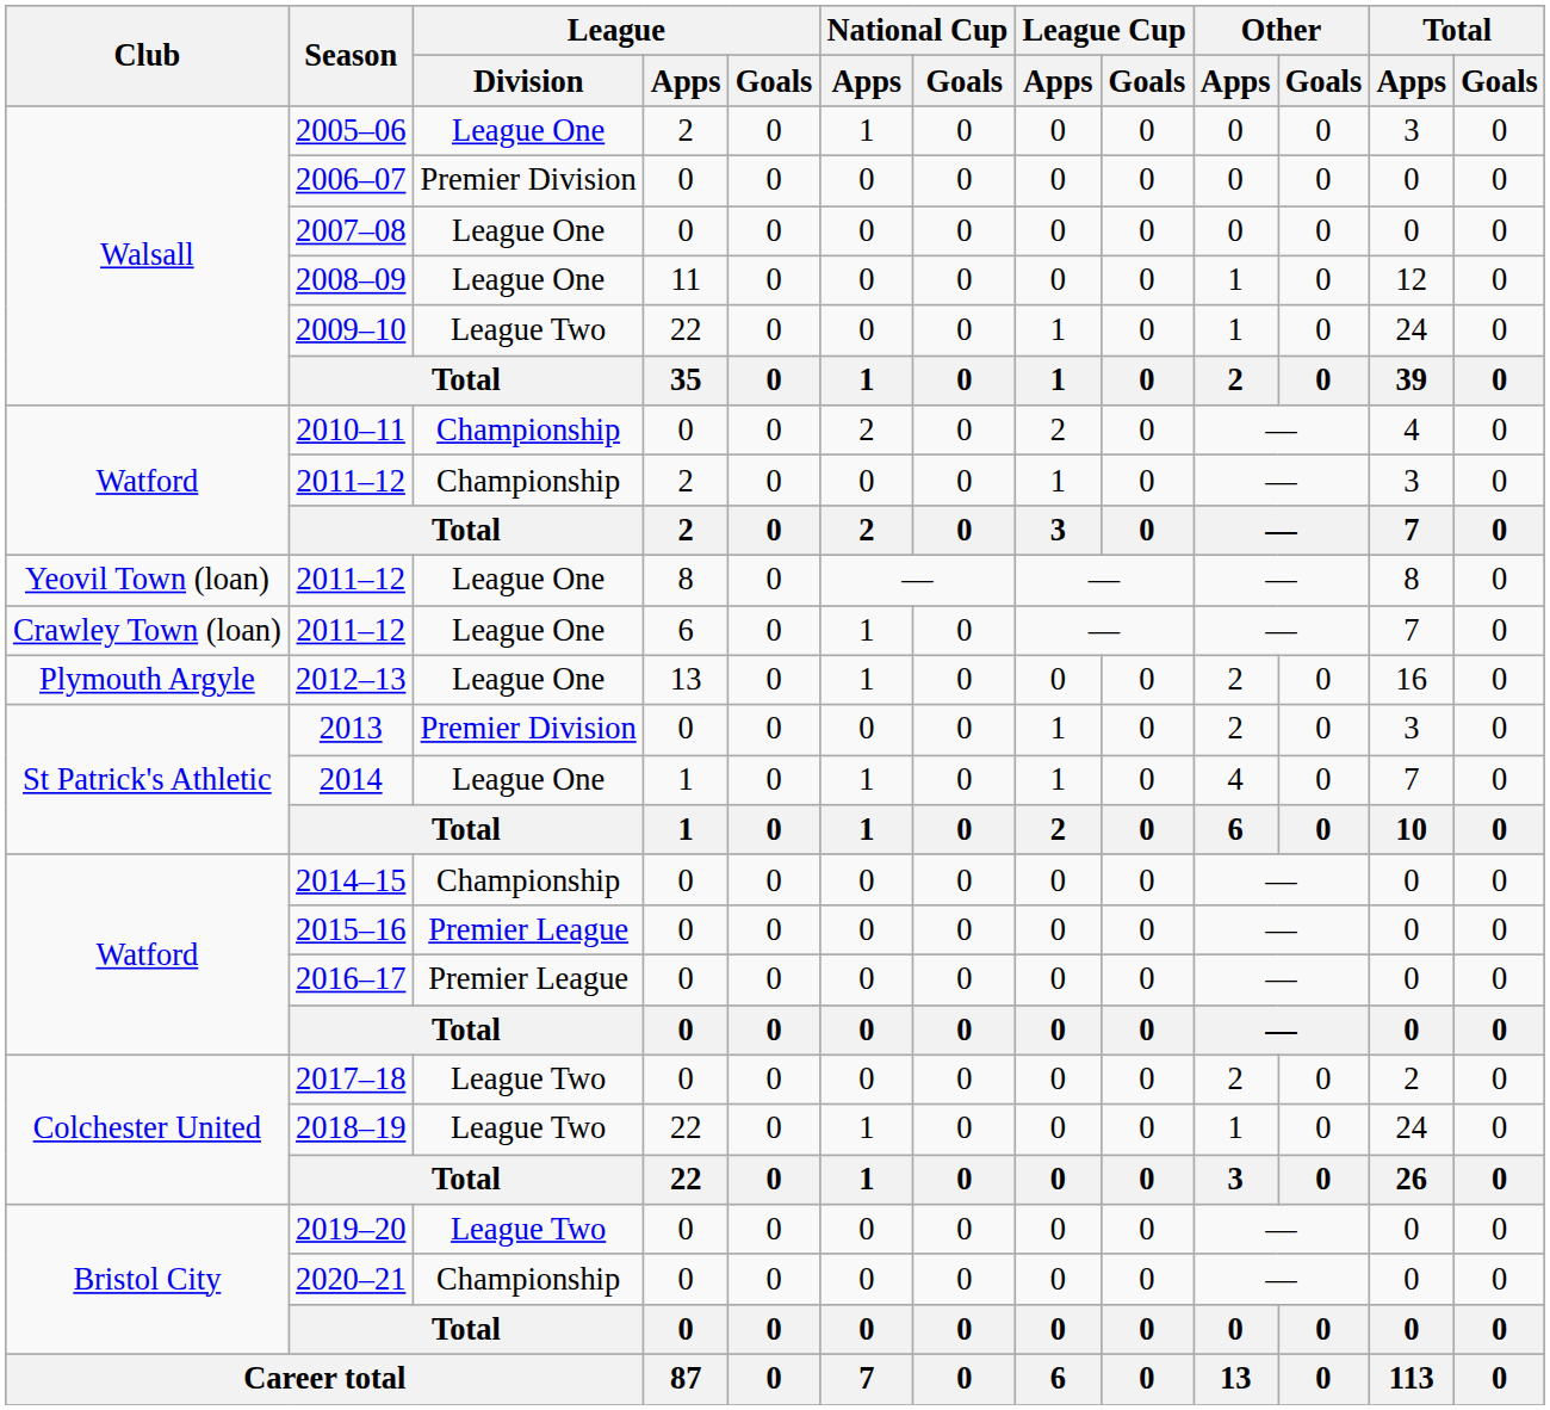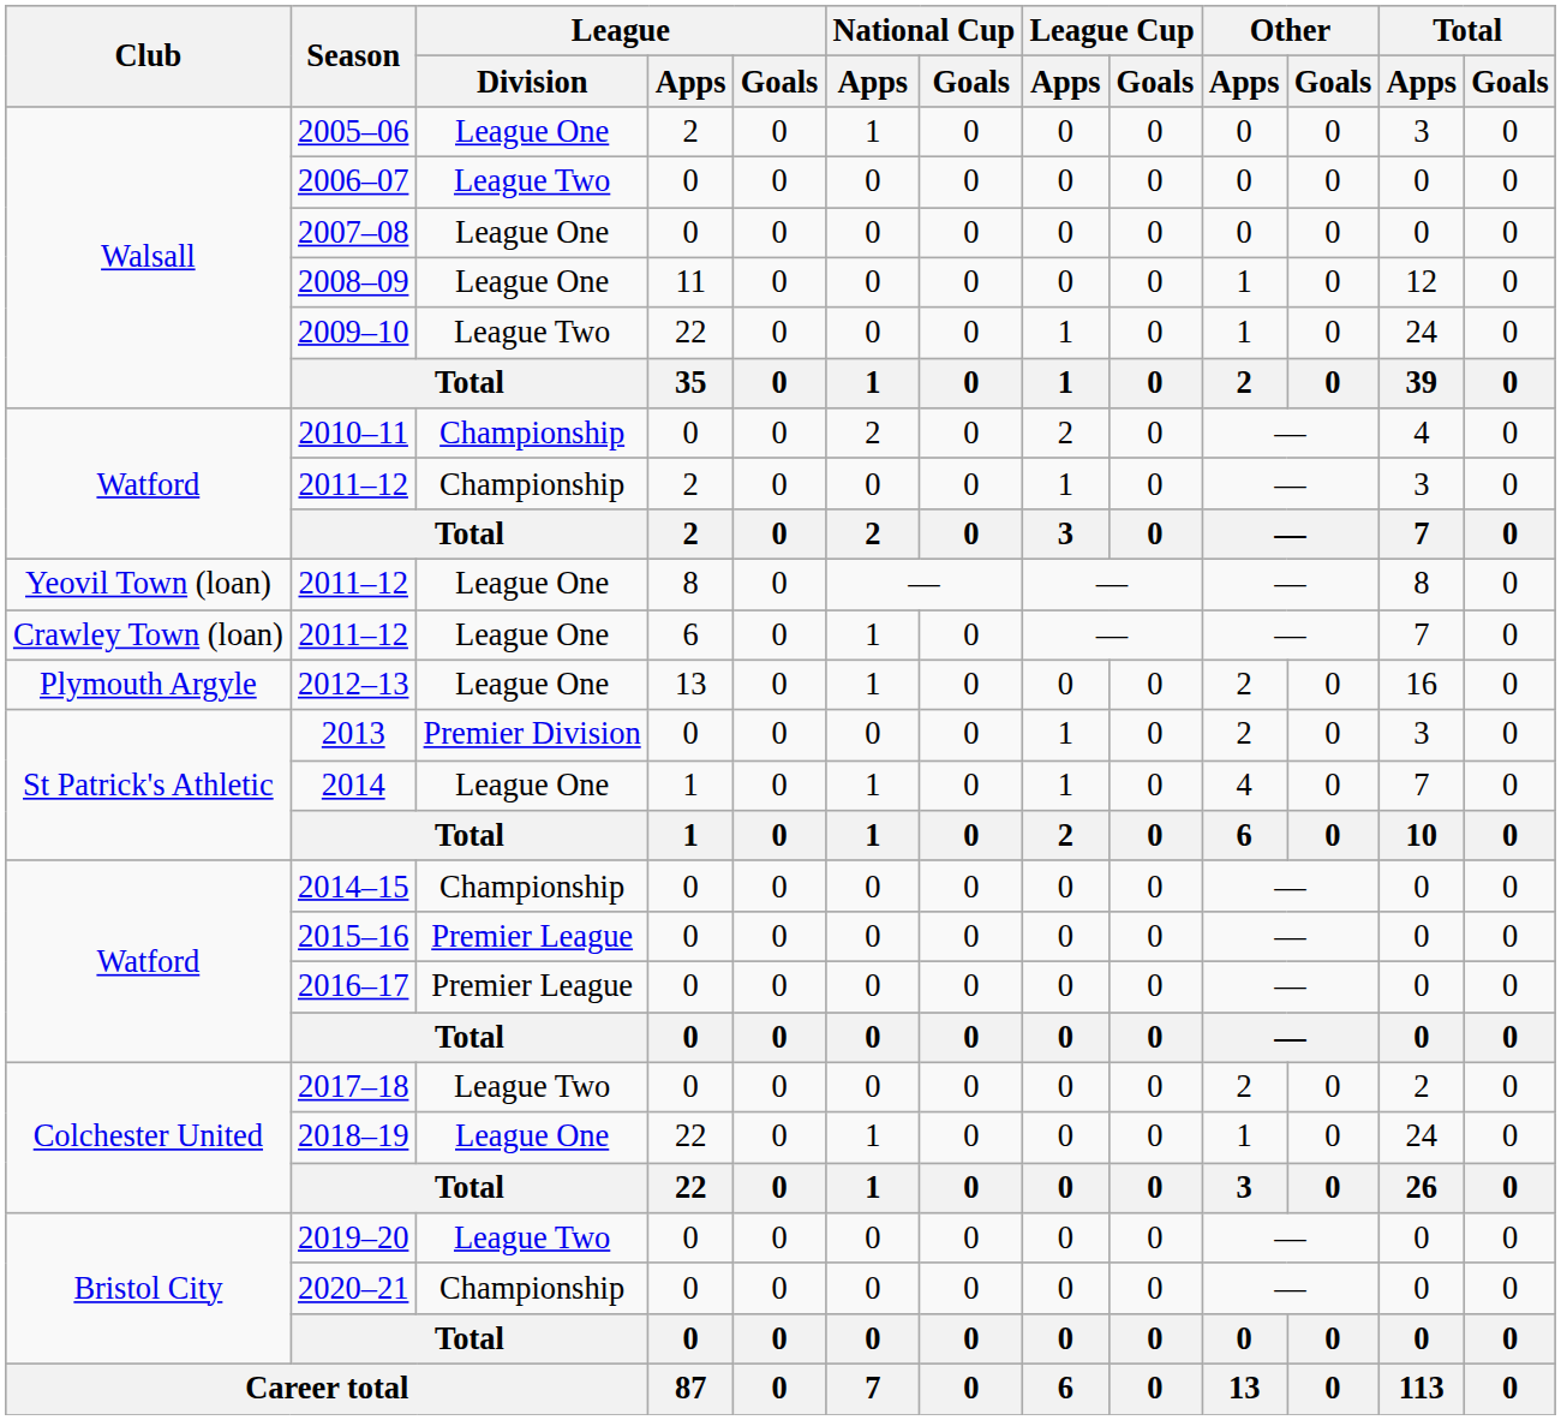 <table class=wikitable style="text-align: center;">
 <tr>
 <th rowspan=2>Club</th>
 <th rowspan=2>Season</th>
 <th colspan=3>League</th>
 <th colspan=2>National Cup</th>
 <th colspan=2>League Cup</th>
 <th colspan=2>Other</th>
 <th colspan=2>Total</th>
 </tr>
 <tr>
 <th>Division</th>
 <th>Apps</th>
 <th>Goals</th>
 <th>Apps</th>
 <th>Goals</th>
 <th>Apps</th>
 <th>Goals</th>
 <th>Apps</th>
 <th>Goals</th>
 <th>Apps</th>
 <th>Goals</th>
 </tr>
 <tr>
 <td rowspan=6><a href='#'>Walsall</a></td>
 <td><a href='#'>2005–06</a></td>
 <td><a href='#'>League One</a></td>
 <td>2</td>
 <td>0</td>
 <td>1</td>
 <td>0</td>
 <td>0</td>
 <td>0</td>
 <td>0</td>
 <td>0</td>
 <td>3</td>
 <td>0</td>
 </tr>
 <tr>
 <td><a href='#'>2006–07</a></td>
-<td>Premier Division</td>
+<td><a href='#'>League Two</a></td>
 <td>0</td>
 <td>0</td>
 <td>0</td>
 <td>0</td>
 <td>0</td>
 <td>0</td>
 <td>0</td>
 <td>0</td>
 <td>0</td>
 <td>0</td>
 </tr>
 <tr>
 <td><a href='#'>2007–08</a></td>
 <td>League One</td>
 <td>0</td>
 <td>0</td>
 <td>0</td>
 <td>0</td>
 <td>0</td>
 <td>0</td>
 <td>0</td>
 <td>0</td>
 <td>0</td>
 <td>0</td>
 </tr>
 <tr>
 <td><a href='#'>2008–09</a></td>
 <td>League One</td>
 <td>11</td>
 <td>0</td>
 <td>0</td>
 <td>0</td>
 <td>0</td>
 <td>0</td>
 <td>1</td>
 <td>0</td>
 <td>12</td>
 <td>0</td>
 </tr>
 <tr>
 <td><a href='#'>2009–10</a></td>
 <td>League Two</td>
 <td>22</td>
 <td>0</td>
 <td>0</td>
 <td>0</td>
 <td>1</td>
 <td>0</td>
 <td>1</td>
 <td>0</td>
 <td>24</td>
 <td>0</td>
 </tr>
 <tr>
 <th colspan=2>Total</th>
 <th>35</th>
 <th>0</th>
 <th>1</th>
 <th>0</th>
 <th>1</th>
 <th>0</th>
 <th>2</th>
 <th>0</th>
 <th>39</th>
 <th>0</th>
 </tr>
 <tr>
 <td rowspan=3><a href='#'>Watford</a></td>
 <td><a href='#'>2010–11</a></td>
 <td><a href='#'>Championship</a></td>
 <td>0</td>
 <td>0</td>
 <td>2</td>
 <td>0</td>
 <td>2</td>
 <td>0</td>
 <td colspan="2">—</td>
 <td>4</td>
 <td>0</td>
 </tr>
 <tr>
 <td><a href='#'>2011–12</a></td>
 <td>Championship</td>
 <td>2</td>
 <td>0</td>
 <td>0</td>
 <td>0</td>
 <td>1</td>
 <td>0</td>
 <td colspan="2">—</td>
 <td>3</td>
 <td>0</td>
 </tr>
 <tr>
 <th colspan=2>Total</th>
 <th>2</th>
 <th>0</th>
 <th>2</th>
 <th>0</th>
 <th>3</th>
 <th>0</th>
 <th colspan="2">—</th>
 <th>7</th>
 <th>0</th>
 </tr>
 <tr>
 <td><a href='#'>Yeovil Town</a> (loan)</td>
 <td><a href='#'>2011–12</a></td>
 <td>League One</td>
 <td>8</td>
 <td>0</td>
 <td colspan="2">—</td>
 <td colspan="2">—</td>
 <td colspan="2">—</td>
 <td>8</td>
 <td>0</td>
 </tr>
 <tr>
 <td><a href='#'>Crawley Town</a> (loan)</td>
 <td><a href='#'>2011–12</a></td>
 <td>League One</td>
 <td>6</td>
 <td>0</td>
 <td>1</td>
 <td>0</td>
 <td colspan="2">—</td>
 <td colspan="2">—</td>
 <td>7</td>
 <td>0</td>
 </tr>
 <tr>
 <td><a href='#'>Plymouth Argyle</a></td>
 <td><a href='#'>2012–13</a></td>
 <td>League One</td>
 <td>13</td>
 <td>0</td>
 <td>1</td>
 <td>0</td>
 <td>0</td>
 <td>0</td>
 <td>2</td>
 <td>0</td>
 <td>16</td>
 <td>0</td>
 </tr>
 <tr>
 <td rowspan=3><a href='#'>St Patrick's Athletic</a></td>
 <td><a href='#'>2013</a></td>
 <td><a href='#'>Premier Division</a></td>
 <td>0</td>
 <td>0</td>
 <td>0</td>
 <td>0</td>
 <td>1</td>
 <td>0</td>
 <td>2</td>
 <td>0</td>
 <td>3</td>
 <td>0</td>
 </tr>
 <tr>
 <td><a href='#'>2014</a></td>
 <td>League One</td>
 <td>1</td>
 <td>0</td>
 <td>1</td>
 <td>0</td>
 <td>1</td>
 <td>0</td>
 <td>4</td>
 <td>0</td>
 <td>7</td>
 <td>0</td>
 </tr>
 <tr>
 <th colspan=2>Total</th>
 <th>1</th>
 <th>0</th>
 <th>1</th>
 <th>0</th>
 <th>2</th>
 <th>0</th>
 <th>6</th>
 <th>0</th>
 <th>10</th>
 <th>0</th>
 </tr>
 <tr>
 <td rowspan=4><a href='#'>Watford</a></td>
 <td><a href='#'>2014–15</a></td>
 <td>Championship</td>
 <td>0</td>
 <td>0</td>
 <td>0</td>
 <td>0</td>
 <td>0</td>
 <td>0</td>
 <td colspan="2">—</td>
 <td>0</td>
 <td>0</td>
 </tr>
 <tr>
 <td><a href='#'>2015–16</a></td>
 <td><a href='#'>Premier League</a></td>
 <td>0</td>
 <td>0</td>
 <td>0</td>
 <td>0</td>
 <td>0</td>
 <td>0</td>
 <td colspan="2">—</td>
 <td>0</td>
 <td>0</td>
 </tr>
 <tr>
 <td><a href='#'>2016–17</a></td>
 <td>Premier League</td>
 <td>0</td>
 <td>0</td>
 <td>0</td>
 <td>0</td>
 <td>0</td>
 <td>0</td>
 <td colspan="2">—</td>
 <td>0</td>
 <td>0</td>
 </tr>
 <tr>
 <th colspan=2>Total</th>
 <th>0</th>
 <th>0</th>
 <th>0</th>
 <th>0</th>
 <th>0</th>
 <th>0</th>
 <th colspan="2">—</th>
 <th>0</th>
 <th>0</th>
 </tr>
 <tr>
 <td rowspan=3><a href='#'>Colchester United</a></td>
 <td><a href='#'>2017–18</a></td>
 <td>League Two</td>
 <td>0</td>
 <td>0</td>
 <td>0</td>
 <td>0</td>
 <td>0</td>
 <td>0</td>
 <td>2</td>
 <td>0</td>
 <td>2</td>
 <td>0</td>
 </tr>
 <tr>
 <td><a href='#'>2018–19</a></td>
-<td>League Two</td>
+<td><a href='#'>League One</a></td>
 <td>22</td>
 <td>0</td>
 <td>1</td>
 <td>0</td>
 <td>0</td>
 <td>0</td>
 <td>1</td>
 <td>0</td>
 <td>24</td>
 <td>0</td>
 </tr>
 <tr>
 <th colspan=2>Total</th>
 <th>22</th>
 <th>0</th>
 <th>1</th>
 <th>0</th>
 <th>0</th>
 <th>0</th>
 <th>3</th>
 <th>0</th>
 <th>26</th>
 <th>0</th>
 </tr>
 <tr>
 <td rowspan=3><a href='#'>Bristol City</a></td>
 <td><a href='#'>2019–20</a></td>
 <td><a href='#'>League Two</a></td>
 <td>0</td>
 <td>0</td>
 <td>0</td>
 <td>0</td>
 <td>0</td>
 <td>0</td>
 <td colspan="2">—</td>
 <td>0</td>
 <td>0</td>
 </tr>
 <tr>
 <td><a href='#'>2020–21</a></td>
 <td>Championship</td>
 <td>0</td>
 <td>0</td>
 <td>0</td>
 <td>0</td>
 <td>0</td>
 <td>0</td>
 <td colspan="2">—</td>
 <td>0</td>
 <td>0</td>
 </tr>
 <tr>
 <th colspan=2>Total</th>
 <th>0</th>
 <th>0</th>
 <th>0</th>
 <th>0</th>
 <th>0</th>
 <th>0</th>
 <th>0</th>
 <th>0</th>
 <th>0</th>
 <th>0</th>
 </tr>
 <tr>
 <th colspan=3>Career total</th>
 <th>87</th>
 <th>0</th>
 <th>7</th>
 <th>0</th>
 <th>6</th>
 <th>0</th>
 <th>13</th>
 <th>0</th>
 <th>113</th>
 <th>0</th>
 </tr>
 </table>
